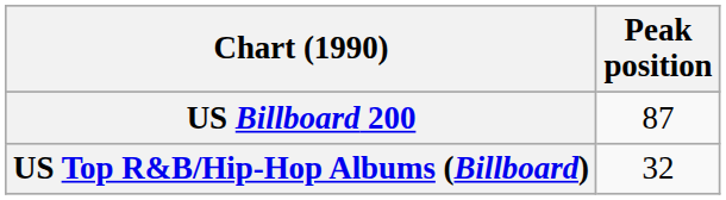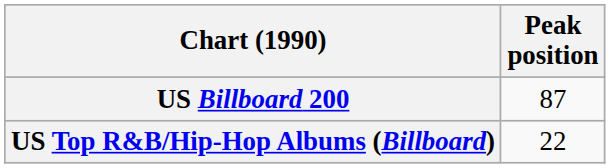 <table class="wikitable sortable plainrowheaders" style="text-align:center">
 <tr>
 <th scope="col">Chart (1990)</th>
 <th scope="col">Peak<br>position</th>
 </tr>
 <tr>
 <th scope="row">US <a href='#'><em>Billboard</em> 200</a></th>
 <td>87</td>
 </tr>
 <tr>
 <th scope="row">US <a href='#'>Top R&B/Hip-Hop Albums</a> (<em><a href='#'>Billboard</a></em>)</th>
-<td>32</td>
+<td>22</td>
 </tr>
 </table>
